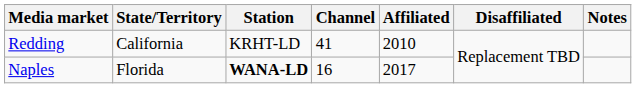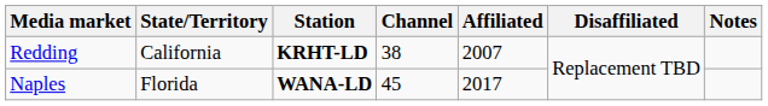 <table class="wikitable">
 <tr>
 <th>Media market</th>
 <th>State/Territory</th>
 <th>Station</th>
 <th>Channel</th>
 <th>Affiliated</th>
 <th>Disaffiliated</th>
 <th>Notes</th>
 </tr>
 <tr>
 <td><a href='#'>Redding</a></td>
 <td>California</td>
-<td>KRHT-LD</td>
-<td>41</td>
-<td>2010</td>
+<td><strong>KRHT-LD</strong></td>
+<td>38</td>
+<td>2007</td>
 <td rowspan="2">Replacement TBD</td>
 <td></td>
 </tr>
 <tr>
 <td><a href='#'>Naples</a></td>
 <td>Florida</td>
 <td><strong>WANA-LD</strong></td>
-<td>16</td>
+<td>45</td>
 <td>2017</td>
 <td></td>
 </tr>
 </table>
